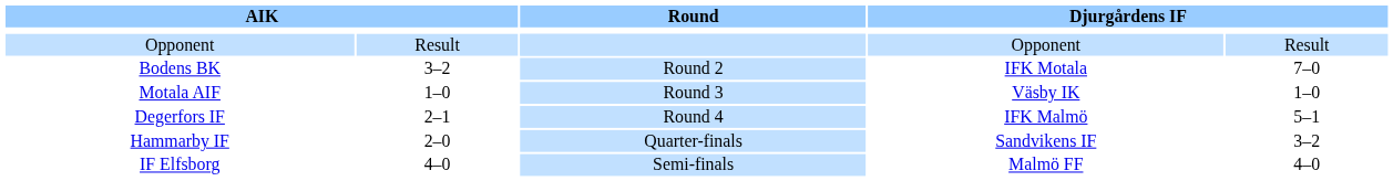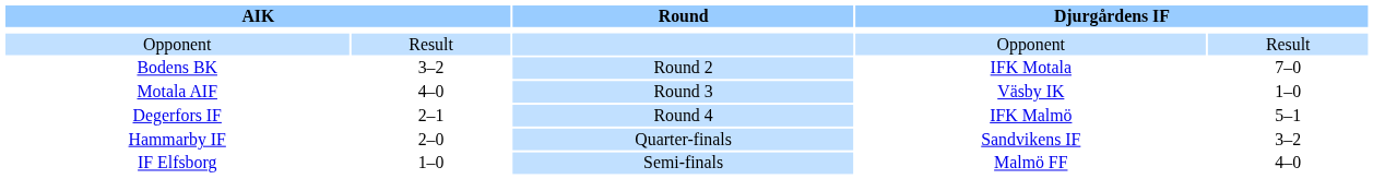 <table width="100%" style="text-align:center">
 <tr valign=top bgcolor=#99ccff>
 <th colspan=2 style="width:1*">AIK</th>
 <th>Round</th>
 <th colspan=2 style="width:1*">Djurgårdens IF</th>
 </tr>
 <tr>
 <td colspan="2" align=center></td>
 </tr>
 <tr valign=top bgcolor=#c1e0ff>
 <td>Opponent</td>
 <td>Result</td>
 <td bgcolor=#c1e0ff></td>
 <td>Opponent</td>
 <td>Result</td>
 </tr>
 <tr>
 <td><a href='#'>Bodens BK</a></td>
 <td>3–2</td>
 <td bgcolor=#c1e0ff>Round 2</td>
 <td><a href='#'>IFK Motala</a></td>
 <td>7–0</td>
 </tr>
 <tr>
 <td><a href='#'>Motala AIF</a></td>
-<td>1–0</td>
+<td>4–0</td>
 <td bgcolor=#c1e0ff>Round 3</td>
 <td><a href='#'>Väsby IK</a></td>
 <td>1–0</td>
 </tr>
 <tr>
 <td><a href='#'>Degerfors IF</a></td>
 <td>2–1</td>
 <td bgcolor=#c1e0ff>Round 4</td>
 <td><a href='#'>IFK Malmö</a></td>
 <td>5–1</td>
 </tr>
 <tr>
 <td><a href='#'>Hammarby IF</a></td>
 <td>2–0</td>
 <td bgcolor=#c1e0ff>Quarter-finals</td>
 <td><a href='#'>Sandvikens IF</a></td>
 <td>3–2</td>
 </tr>
 <tr>
 <td><a href='#'>IF Elfsborg</a></td>
-<td>4–0</td>
+<td>1–0</td>
 <td bgcolor=#c1e0ff>Semi-finals</td>
 <td><a href='#'>Malmö FF</a></td>
 <td>4–0</td>
 </tr>
 </table>
